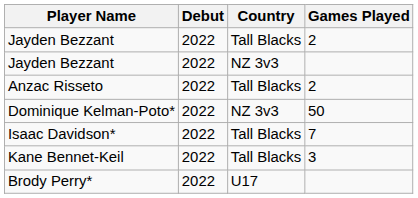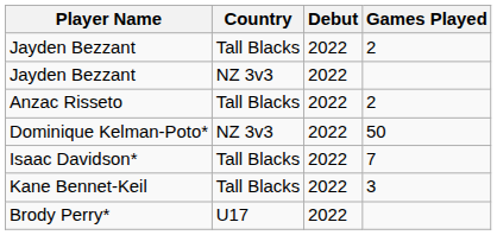 <table class="wikitable">
 <tr>
 <th>Player Name</th>
+<th>Country</th>
 <th>Debut</th>
-<th>Country</th>
 <th>Games Played</th>
 </tr>
 <tr>
 <td>Jayden Bezzant</td>
+<td> Tall Blacks</td>
 <td>2022</td>
-<td> Tall Blacks</td>
 <td>2</td>
 </tr>
 <tr>
 <td>Jayden Bezzant</td>
+<td> NZ 3v3</td>
 <td>2022</td>
-<td> NZ 3v3</td>
 <td></td>
 </tr>
 <tr>
 <td>Anzac Risseto</td>
+<td> Tall Blacks</td>
 <td>2022</td>
-<td> Tall Blacks</td>
 <td>2</td>
 </tr>
 <tr>
 <td>Dominique Kelman-Poto*</td>
+<td> NZ 3v3</td>
 <td>2022</td>
-<td> NZ 3v3</td>
 <td>50</td>
 </tr>
 <tr>
 <td>Isaac Davidson*</td>
+<td> Tall Blacks</td>
 <td>2022</td>
-<td> Tall Blacks</td>
 <td>7</td>
 </tr>
 <tr>
 <td>Kane Bennet-Keil</td>
+<td> Tall Blacks</td>
 <td>2022</td>
-<td> Tall Blacks</td>
 <td>3</td>
 </tr>
 <tr>
 <td>Brody Perry*</td>
+<td> U17</td>
 <td>2022</td>
-<td> U17</td>
 <td></td>
 </tr>
 </table>
